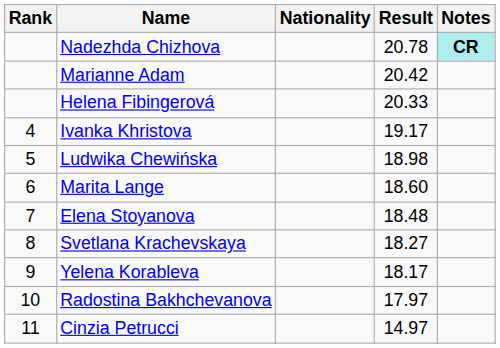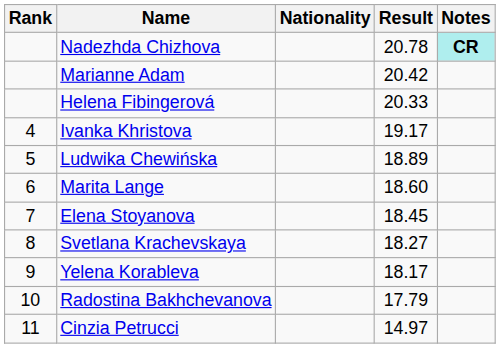 <table class="wikitable sortable" style="text-align:center">
 <tr>
 <th>Rank</th>
 <th>Name</th>
 <th>Nationality</th>
 <th>Result</th>
 <th>Notes</th>
 </tr>
 <tr>
 <td></td>
 <td align=left><a href='#'>Nadezhda Chizhova</a></td>
 <td align=left></td>
 <td>20.78</td>
 <td style="background: paleturquoise;"><strong>CR</strong></td>
 </tr>
 <tr>
 <td></td>
 <td align=left><a href='#'>Marianne Adam</a></td>
 <td align=left></td>
 <td>20.42</td>
 <td></td>
 </tr>
 <tr>
 <td></td>
 <td align=left><a href='#'>Helena Fibingerová</a></td>
 <td align=left></td>
 <td>20.33</td>
 <td></td>
 </tr>
 <tr>
 <td>4</td>
 <td align=left><a href='#'>Ivanka Khristova</a></td>
 <td align=left></td>
 <td>19.17</td>
 <td></td>
 </tr>
 <tr>
 <td>5</td>
 <td align=left><a href='#'>Ludwika Chewińska</a></td>
 <td align=left></td>
-<td>18.98</td>
+<td>18.89</td>
 <td></td>
 </tr>
 <tr>
 <td>6</td>
 <td align=left><a href='#'>Marita Lange</a></td>
 <td align=left></td>
 <td>18.60</td>
 <td></td>
 </tr>
 <tr>
 <td>7</td>
 <td align=left><a href='#'>Elena Stoyanova</a></td>
 <td align=left></td>
-<td>18.48</td>
+<td>18.45</td>
 <td></td>
 </tr>
 <tr>
 <td>8</td>
 <td align=left><a href='#'>Svetlana Krachevskaya</a></td>
 <td align=left></td>
 <td>18.27</td>
 <td></td>
 </tr>
 <tr>
 <td>9</td>
 <td align=left><a href='#'>Yelena Korableva</a></td>
 <td align=left></td>
 <td>18.17</td>
 <td></td>
 </tr>
 <tr>
 <td>10</td>
 <td align=left><a href='#'>Radostina Bakhchevanova</a></td>
 <td align=left></td>
-<td>17.97</td>
+<td>17.79</td>
 <td></td>
 </tr>
 <tr>
 <td>11</td>
 <td align=left><a href='#'>Cinzia Petrucci</a></td>
 <td align=left></td>
 <td>14.97</td>
 <td></td>
 </tr>
 </table>
